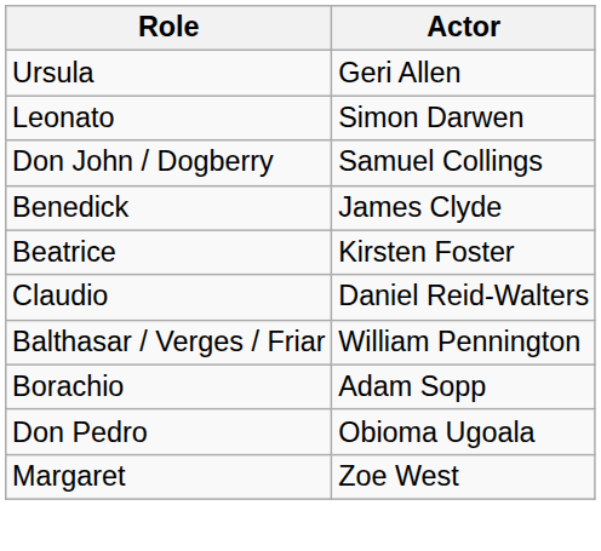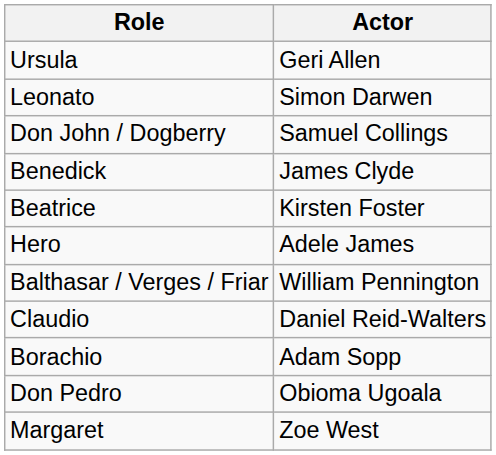 <table class="wikitable mw-collapsible">
 <tr>
 <th>Role</th>
 <th>Actor</th>
 </tr>
 <tr>
 <td>Ursula</td>
 <td>Geri Allen</td>
 </tr>
 <tr>
 <td>Leonato</td>
 <td>Simon Darwen</td>
 </tr>
 <tr>
 <td>Don John / Dogberry</td>
 <td>Samuel Collings</td>
 </tr>
 <tr>
 <td>Benedick</td>
 <td>James Clyde</td>
 </tr>
 <tr>
 <td>Beatrice</td>
 <td>Kirsten Foster</td>
 </tr>
 <tr>
-<td>Claudio</td>
-<td>Daniel Reid-Walters</td>
+<td>Hero</td>
+<td>Adele James</td>
 </tr>
 <tr>
 <td>Balthasar / Verges / Friar</td>
 <td>William Pennington</td>
+</tr>
+<tr>
+<td>Claudio</td>
+<td>Daniel Reid-Walters</td>
 </tr>
 <tr>
 <td>Borachio</td>
 <td>Adam Sopp</td>
 </tr>
 <tr>
 <td>Don Pedro</td>
 <td>Obioma Ugoala</td>
 </tr>
 <tr>
 <td>Margaret</td>
 <td>Zoe West</td>
 </tr>
 </table>
